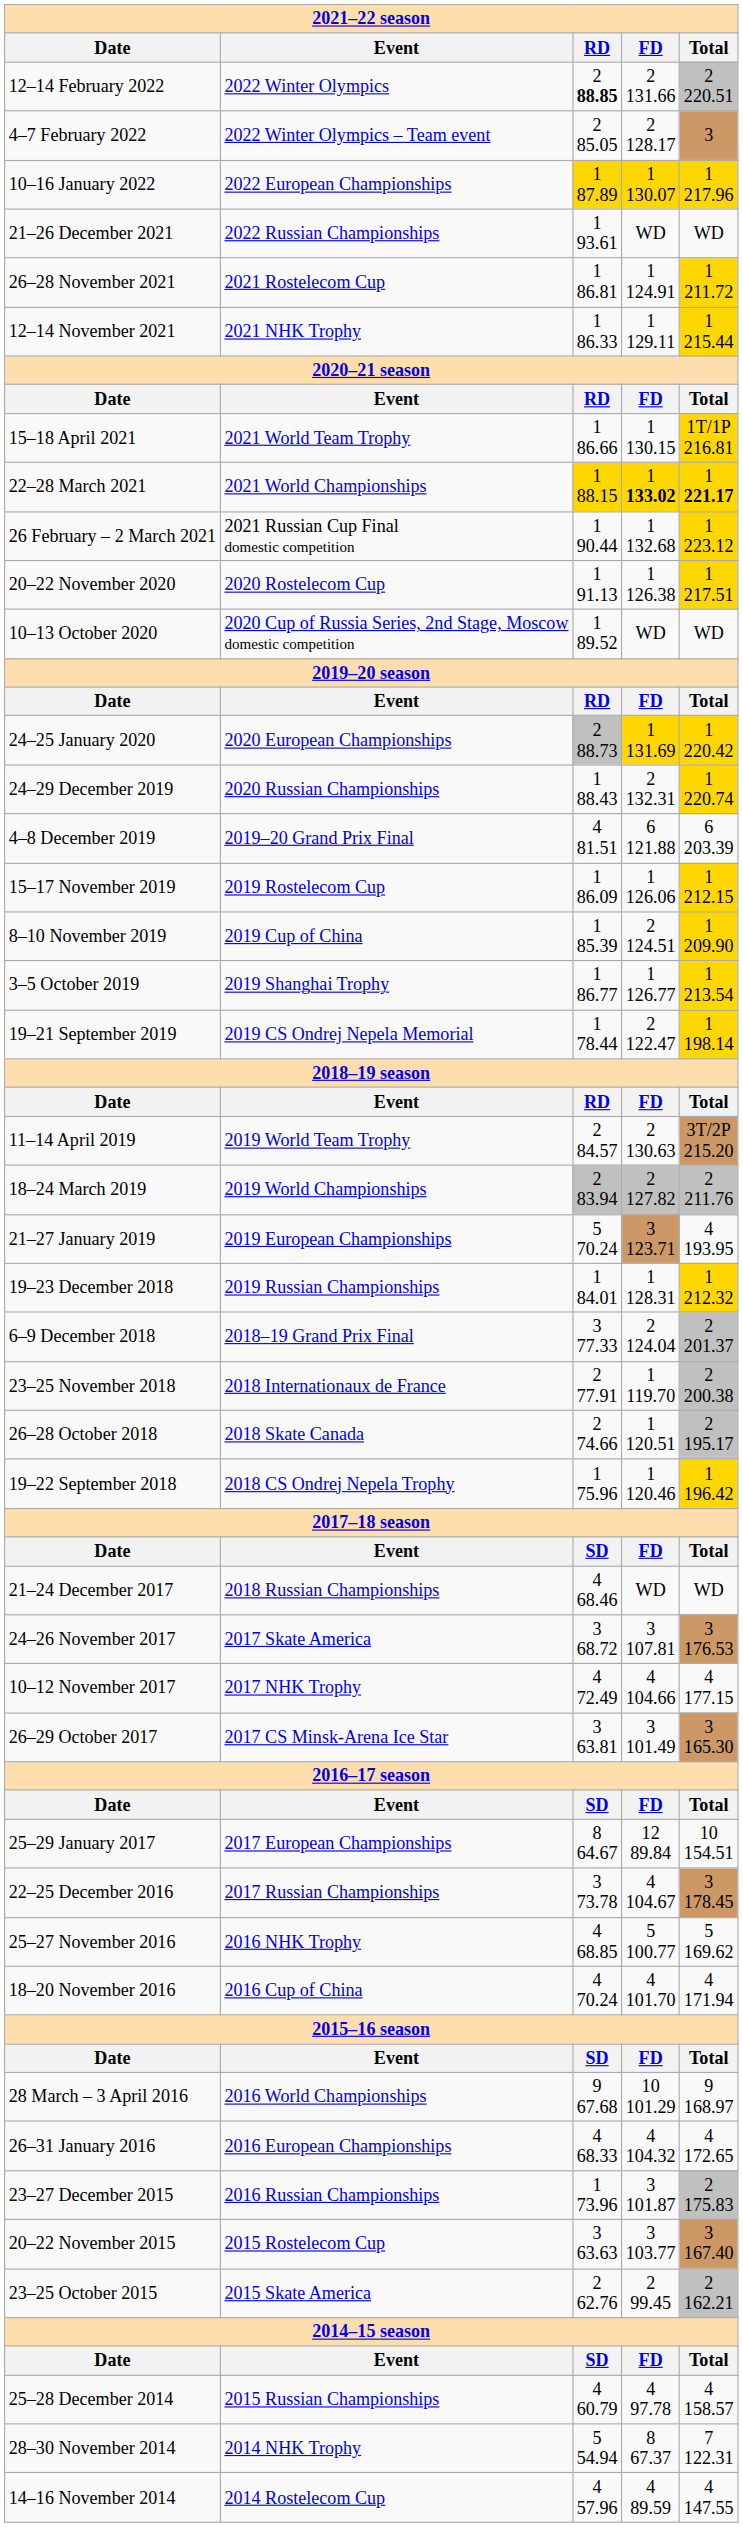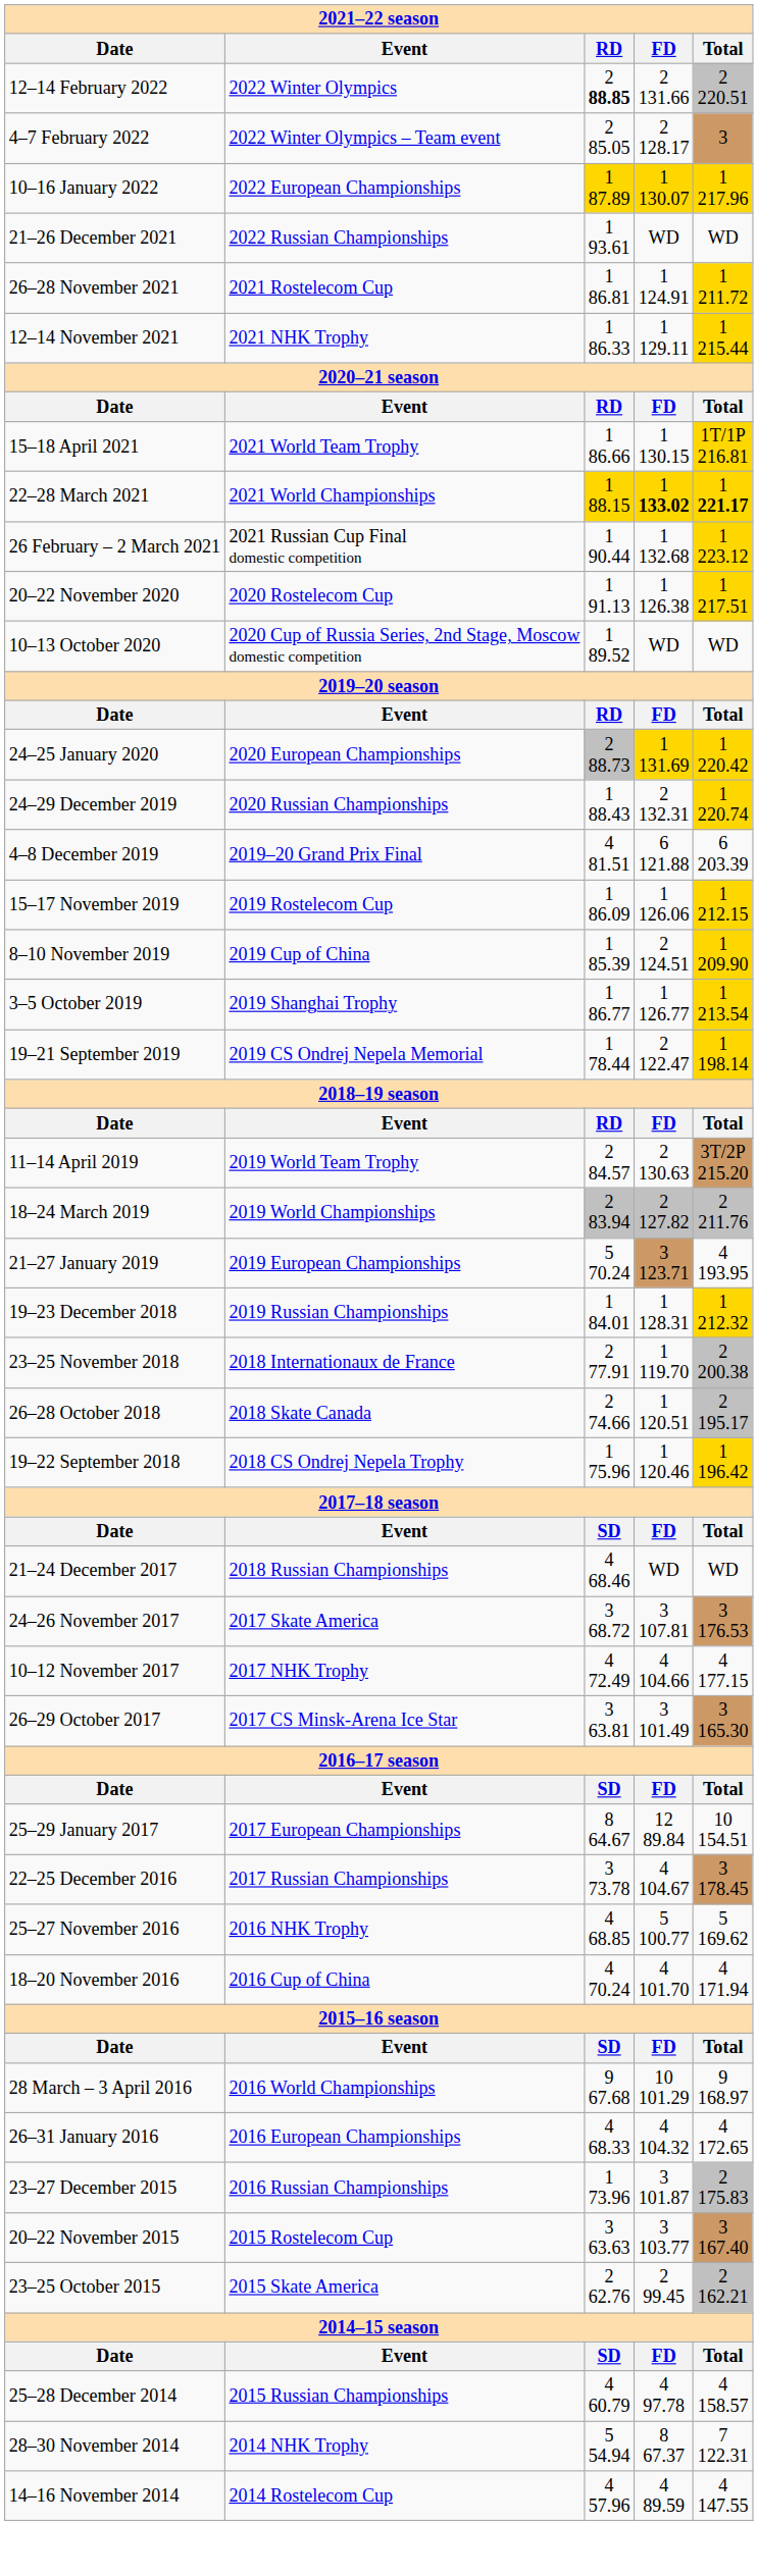 <table class="wikitable">
 <tr>
 <th style="background-color: #ffdead; " colspan=5 align=center><a href='#'>2021–22 season</a></th>
 </tr>
 <tr>
 <th>Date</th>
 <th>Event</th>
 <th><a href='#'>RD</a></th>
 <th><a href='#'>FD</a></th>
 <th>Total</th>
 </tr>
 <tr>
 <td>12–14 February 2022</td>
 <td><a href='#'>2022 Winter Olympics</a></td>
 <td align=center>2 <br> <strong>88.85</strong></td>
 <td align=center>2 <br> 131.66</td>
 <td align=center bgcolor=silver>2 <br> 220.51</td>
 </tr>
 <tr>
 <td>4–7 February 2022</td>
 <td><a href='#'>2022 Winter Olympics – Team event</a></td>
 <td align=center>2 <br> 85.05</td>
 <td align=center>2 <br> 128.17</td>
 <td align=center bgcolor=cc9966>3</td>
 </tr>
 <tr>
 <td>10–16 January 2022</td>
 <td><a href='#'>2022 European Championships</a></td>
 <td align=center bgcolor=gold>1 <br> 87.89</td>
 <td align=center bgcolor=gold>1 <br> 130.07</td>
 <td align=center bgcolor=gold>1 <br> 217.96</td>
 </tr>
 <tr>
 <td>21–26 December 2021</td>
 <td><a href='#'>2022 Russian Championships</a></td>
 <td align=center>1 <br> 93.61</td>
 <td align=center>WD</td>
 <td align=center>WD</td>
 </tr>
 <tr>
 <td>26–28 November 2021</td>
 <td><a href='#'>2021 Rostelecom Cup</a></td>
 <td align=center>1 <br> 86.81</td>
 <td align=center>1 <br> 124.91</td>
 <td align=center bgcolor=gold>1 <br> 211.72</td>
 </tr>
 <tr>
 <td>12–14 November 2021</td>
 <td><a href='#'>2021 NHK Trophy</a></td>
 <td align=center>1 <br> 86.33</td>
 <td align=center>1 <br> 129.11</td>
 <td align=center bgcolor=gold>1 <br> 215.44</td>
 </tr>
 <tr>
 <th style="background-color: #ffdead; " colspan=5 align=center><a href='#'>2020–21 season</a></th>
 </tr>
 <tr>
 <th>Date</th>
 <th>Event</th>
 <th><a href='#'>RD</a></th>
 <th><a href='#'>FD</a></th>
 <th>Total</th>
 </tr>
 <tr>
 <td>15–18 April 2021</td>
 <td><a href='#'>2021 World Team Trophy</a></td>
 <td align=center>1 <br> 86.66</td>
 <td align=center>1 <br> 130.15</td>
 <td align=center bgcolor=gold>1T/1P <br> 216.81</td>
 </tr>
 <tr>
 <td>22–28 March 2021</td>
 <td><a href='#'>2021 World Championships</a></td>
 <td align=center bgcolor=gold>1 <br> 88.15</td>
 <td align=center bgcolor=gold>1 <br> <strong>133.02</strong></td>
 <td align=center bgcolor=gold>1 <br> <strong>221.17</strong></td>
 </tr>
 <tr>
 <td>26 February – 2 March 2021</td>
 <td>2021 Russian Cup Final <br> <small>domestic competition</small></td>
 <td align=center>1 <br> 90.44</td>
 <td align=center>1 <br> 132.68</td>
 <td align=center bgcolor=gold>1 <br> 223.12</td>
 </tr>
 <tr>
 <td>20–22 November 2020</td>
 <td><a href='#'>2020 Rostelecom Cup</a></td>
 <td align=center>1 <br> 91.13</td>
 <td align=center>1 <br> 126.38</td>
 <td align=center bgcolor=gold>1 <br> 217.51</td>
 </tr>
 <tr>
 <td>10–13 October 2020</td>
 <td><a href='#'>2020 Cup of Russia Series, 2nd Stage, Moscow</a> <br> <small>domestic competition</small></td>
 <td align=center>1 <br> 89.52</td>
 <td align=center>WD</td>
 <td align=center>WD</td>
 </tr>
 <tr>
 <th style="background-color: #ffdead; " colspan=5 align=center><a href='#'>2019–20 season</a></th>
 </tr>
 <tr>
 <th>Date</th>
 <th>Event</th>
 <th><a href='#'>RD</a></th>
 <th><a href='#'>FD</a></th>
 <th>Total</th>
 </tr>
 <tr>
 <td>24–25 January 2020</td>
 <td><a href='#'>2020 European Championships</a></td>
 <td align=center bgcolor=silver>2 <br> 88.73</td>
 <td align=center bgcolor=gold>1 <br> 131.69</td>
 <td align=center bgcolor=gold>1 <br> 220.42</td>
 </tr>
 <tr>
 <td>24–29 December 2019</td>
 <td><a href='#'>2020 Russian Championships</a></td>
 <td align=center>1 <br> 88.43</td>
 <td align=center>2 <br> 132.31</td>
 <td align=center bgcolor=gold>1 <br> 220.74</td>
 </tr>
 <tr>
 <td>4–8 December 2019</td>
 <td><a href='#'>2019–20 Grand Prix Final</a></td>
 <td align=center>4 <br> 81.51</td>
 <td align=center>6 <br> 121.88</td>
 <td align=center>6 <br> 203.39</td>
 </tr>
 <tr>
 <td>15–17 November 2019</td>
 <td><a href='#'>2019 Rostelecom Cup</a></td>
 <td align=center>1 <br> 86.09</td>
 <td align=center>1 <br> 126.06</td>
 <td align=center bgcolor=gold>1 <br> 212.15</td>
 </tr>
 <tr>
 <td>8–10 November 2019</td>
 <td><a href='#'>2019 Cup of China</a></td>
 <td align=center>1 <br> 85.39</td>
 <td align=center>2 <br> 124.51</td>
 <td align=center bgcolor=gold>1 <br> 209.90</td>
 </tr>
 <tr>
 <td>3–5 October 2019</td>
 <td><a href='#'>2019 Shanghai Trophy</a></td>
 <td align=center>1 <br> 86.77</td>
 <td align=center>1 <br> 126.77</td>
 <td align=center bgcolor=gold>1 <br> 213.54</td>
 </tr>
 <tr>
 <td>19–21 September 2019</td>
 <td><a href='#'>2019 CS Ondrej Nepela Memorial</a></td>
 <td align=center>1 <br> 78.44</td>
 <td align=center>2 <br> 122.47</td>
 <td align=center bgcolor=gold>1 <br> 198.14</td>
 </tr>
 <tr>
 <th style="background-color: #ffdead; " colspan=5 align=center><a href='#'>2018–19 season</a></th>
 </tr>
 <tr>
 <th>Date</th>
 <th>Event</th>
 <th><a href='#'>RD</a></th>
 <th><a href='#'>FD</a></th>
 <th>Total</th>
 </tr>
 <tr>
 <td>11–14 April 2019</td>
 <td><a href='#'>2019 World Team Trophy</a></td>
 <td align=center>2 <br> 84.57</td>
 <td align=center>2 <br> 130.63</td>
 <td align=center bgcolor=cc9966>3T/2P <br> 215.20</td>
 </tr>
 <tr>
 <td>18–24 March 2019</td>
 <td><a href='#'>2019 World Championships</a></td>
 <td align=center bgcolor=silver>2 <br> 83.94</td>
 <td align=center bgcolor=silver>2 <br> 127.82</td>
 <td align=center bgcolor=silver>2 <br> 211.76</td>
 </tr>
 <tr>
 <td>21–27 January 2019</td>
 <td><a href='#'>2019 European Championships</a></td>
 <td align=center>5 <br> 70.24</td>
 <td align=center bgcolor=cc9966>3 <br> 123.71</td>
 <td align=center>4 <br> 193.95</td>
 </tr>
 <tr>
 <td>19–23 December 2018</td>
 <td><a href='#'>2019 Russian Championships</a></td>
 <td align=center>1 <br> 84.01</td>
 <td align=center>1 <br> 128.31</td>
 <td align=center bgcolor=gold>1 <br> 212.32</td>
 </tr>
 <tr>
-<td>6–9 December 2018</td>
-<td><a href='#'>2018–19 Grand Prix Final</a></td>
-<td align=center>3 <br> 77.33</td>
-<td align=center>2 <br> 124.04</td>
-<td align=center bgcolor=silver>2 <br> 201.37</td>
-</tr>
-<tr>
 <td>23–25 November 2018</td>
 <td><a href='#'>2018 Internationaux de France</a></td>
 <td align=center>2 <br> 77.91</td>
 <td align=center>1 <br> 119.70</td>
 <td align=center bgcolor=silver>2 <br> 200.38</td>
 </tr>
 <tr>
 <td>26–28 October 2018</td>
 <td><a href='#'>2018 Skate Canada</a></td>
 <td align=center>2 <br> 74.66</td>
 <td align=center>1 <br> 120.51</td>
 <td align=center bgcolor=silver>2 <br> 195.17</td>
 </tr>
 <tr>
 <td>19–22 September 2018</td>
 <td><a href='#'>2018 CS Ondrej Nepela Trophy</a></td>
 <td align=center>1 <br> 75.96</td>
 <td align=center>1 <br> 120.46</td>
 <td align=center bgcolor=gold>1 <br> 196.42</td>
 </tr>
 <tr>
 <th style="background-color: #ffdead; " colspan=5 align=center><a href='#'>2017–18 season</a></th>
 </tr>
 <tr>
 <th>Date</th>
 <th>Event</th>
 <th><a href='#'>SD</a></th>
 <th><a href='#'>FD</a></th>
 <th>Total</th>
 </tr>
 <tr>
 <td>21–24 December 2017</td>
 <td><a href='#'>2018 Russian Championships</a></td>
 <td align=center>4 <br> 68.46</td>
 <td align=center>WD</td>
 <td align=center>WD</td>
 </tr>
 <tr>
 <td>24–26 November 2017</td>
 <td><a href='#'>2017 Skate America</a></td>
 <td align=center>3 <br> 68.72</td>
 <td align=center>3 <br> 107.81</td>
 <td align=center bgcolor=cc9966>3 <br> 176.53</td>
 </tr>
 <tr>
 <td>10–12 November 2017</td>
 <td><a href='#'>2017 NHK Trophy</a></td>
 <td align=center>4 <br> 72.49</td>
 <td align=center>4 <br> 104.66</td>
 <td align=center>4 <br> 177.15</td>
 </tr>
 <tr>
 <td>26–29 October 2017</td>
 <td><a href='#'>2017 CS Minsk-Arena Ice Star</a></td>
 <td align=center>3 <br> 63.81</td>
 <td align=center>3 <br> 101.49</td>
 <td align=center bgcolor=cc9966>3 <br> 165.30</td>
 </tr>
 <tr>
 <th style="background-color: #ffdead; " colspan=5 align=center><a href='#'>2016–17 season</a></th>
 </tr>
 <tr>
 <th>Date</th>
 <th>Event</th>
 <th><a href='#'>SD</a></th>
 <th><a href='#'>FD</a></th>
 <th>Total</th>
 </tr>
 <tr>
 <td>25–29 January 2017</td>
 <td><a href='#'>2017 European Championships</a></td>
 <td align=center>8 <br> 64.67</td>
 <td align=center>12 <br> 89.84</td>
 <td align=center>10 <br> 154.51</td>
 </tr>
 <tr>
 <td>22–25 December 2016</td>
 <td><a href='#'>2017 Russian Championships</a></td>
 <td align=center>3 <br> 73.78</td>
 <td align=center>4 <br> 104.67</td>
 <td align=center bgcolor=cc9966>3 <br> 178.45</td>
 </tr>
 <tr>
 <td>25–27 November 2016</td>
 <td><a href='#'>2016 NHK Trophy</a></td>
 <td align=center>4 <br> 68.85</td>
 <td align=center>5 <br> 100.77</td>
 <td align=center>5 <br> 169.62</td>
 </tr>
 <tr>
 <td>18–20 November 2016</td>
 <td><a href='#'>2016 Cup of China</a></td>
 <td align=center>4 <br> 70.24</td>
 <td align=center>4 <br> 101.70</td>
 <td align=center>4 <br> 171.94</td>
 </tr>
 <tr>
 <th style="background-color: #ffdead; " colspan=5 align=center><a href='#'>2015–16 season</a></th>
 </tr>
 <tr>
 <th>Date</th>
 <th>Event</th>
 <th><a href='#'>SD</a></th>
 <th><a href='#'>FD</a></th>
 <th>Total</th>
 </tr>
 <tr>
 <td>28 March – 3 April 2016</td>
 <td><a href='#'>2016 World Championships</a></td>
 <td align=center>9 <br> 67.68</td>
 <td align=center>10 <br> 101.29</td>
 <td align=center>9 <br> 168.97</td>
 </tr>
 <tr>
 <td>26–31 January 2016</td>
 <td><a href='#'>2016 European Championships</a></td>
 <td align=center>4 <br> 68.33</td>
 <td align=center>4 <br> 104.32</td>
 <td align=center>4 <br> 172.65</td>
 </tr>
 <tr>
 <td>23–27 December 2015</td>
 <td><a href='#'>2016 Russian Championships</a></td>
 <td align=center>1 <br> 73.96</td>
 <td align=center>3 <br> 101.87</td>
 <td align=center bgcolor=silver>2 <br> 175.83</td>
 </tr>
 <tr>
 <td>20–22 November 2015</td>
 <td><a href='#'>2015 Rostelecom Cup</a></td>
 <td align=center>3 <br> 63.63</td>
 <td align=center>3 <br> 103.77</td>
 <td align=center bgcolor=cc9966>3 <br> 167.40</td>
 </tr>
 <tr>
 <td>23–25 October 2015</td>
 <td><a href='#'>2015 Skate America</a></td>
 <td align=center>2 <br> 62.76</td>
 <td align=center>2 <br> 99.45</td>
 <td align=center bgcolor=silver>2 <br> 162.21</td>
 </tr>
 <tr>
 <th style="background-color: #ffdead; " colspan=5 align=center><a href='#'>2014–15 season</a></th>
 </tr>
 <tr>
 <th>Date</th>
 <th>Event</th>
 <th><a href='#'>SD</a></th>
 <th><a href='#'>FD</a></th>
 <th>Total</th>
 </tr>
 <tr>
 <td>25–28 December 2014</td>
 <td><a href='#'>2015 Russian Championships</a></td>
 <td align=center>4 <br> 60.79</td>
 <td align=center>4 <br> 97.78</td>
 <td align=center>4 <br> 158.57</td>
 </tr>
 <tr>
 <td>28–30 November 2014</td>
 <td><a href='#'>2014 NHK Trophy</a></td>
 <td align=center>5 <br> 54.94</td>
 <td align=center>8 <br> 67.37</td>
 <td align=center>7 <br> 122.31</td>
 </tr>
 <tr>
 <td>14–16 November 2014</td>
 <td><a href='#'>2014 Rostelecom Cup</a></td>
 <td align=center>4 <br> 57.96</td>
 <td align=center>4 <br> 89.59</td>
 <td align=center>4 <br> 147.55</td>
 </tr>
 </table>
